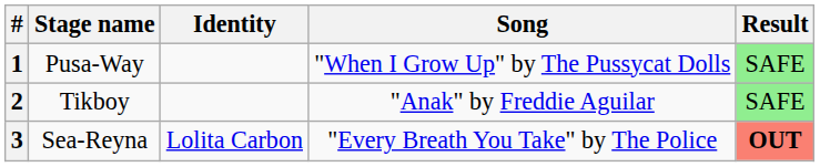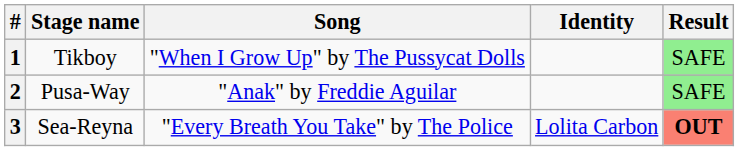 <table class="wikitable" style="text-align: center;">
 <tr>
 <th>#</th>
 <th>Stage name</th>
+<th>Song</th>
 <th>Identity</th>
-<th>Song</th>
 <th>Result</th>
 </tr>
 <tr>
 <th>1</th>
-<td>Pusa-Way</td>
+<td>Tikboy</td>
+<td>"<a href='#'>When I Grow Up</a>" by <a href='#'>The Pussycat Dolls</a></td>
 <td></td>
-<td>"<a href='#'>When I Grow Up</a>" by <a href='#'>The Pussycat Dolls</a></td>
 <td style="background:lightgreen;">SAFE</td>
 </tr>
 <tr>
 <th>2</th>
-<td>Tikboy</td>
+<td>Pusa-Way</td>
+<td>"<a href='#'>Anak</a>" by <a href='#'>Freddie Aguilar</a></td>
 <td></td>
-<td>"<a href='#'>Anak</a>" by <a href='#'>Freddie Aguilar</a></td>
 <td style="background:lightgreen;">SAFE</td>
 </tr>
 <tr>
 <th>3</th>
 <td>Sea-Reyna</td>
+<td>"<a href='#'>Every Breath You Take</a>" by <a href='#'>The Police</a></td>
 <td><a href='#'>Lolita Carbon</a></td>
-<td>"<a href='#'>Every Breath You Take</a>" by <a href='#'>The Police</a></td>
 <td style="background:salmon;"><strong>OUT</strong></td>
 </tr>
 </table>
